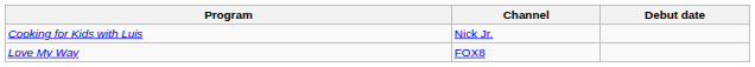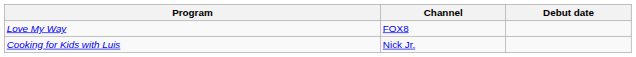 <table class="wikitable sortable" width="100%" style="font-size:87%;">
 <tr bgcolor="#efefef">
 <th width=60%>Program</th>
 <th width=20%>Channel</th>
 <th width=20%>Debut date</th>
 </tr>
 <tr>
+<td><em><a href='#'>Love My Way</a></em></td>
+<td><a href='#'>FOX8</a></td>
+<td></td>
+</tr>
+<tr>
 <td><em><a href='#'>Cooking for Kids with Luis</a></em></td>
 <td><a href='#'>Nick Jr.</a></td>
 <td></td>
 </tr>
-<tr>
-<td><em><a href='#'>Love My Way</a></em></td>
-<td><a href='#'>FOX8</a></td>
-<td></td>
-</tr>
 </table>
